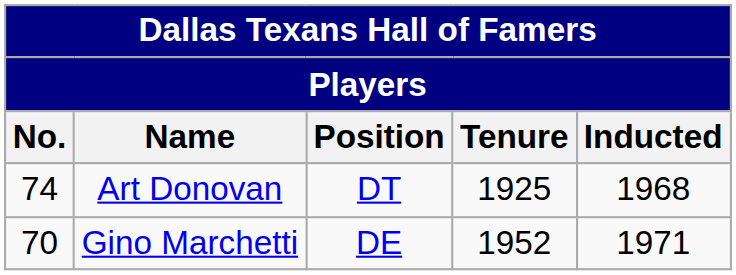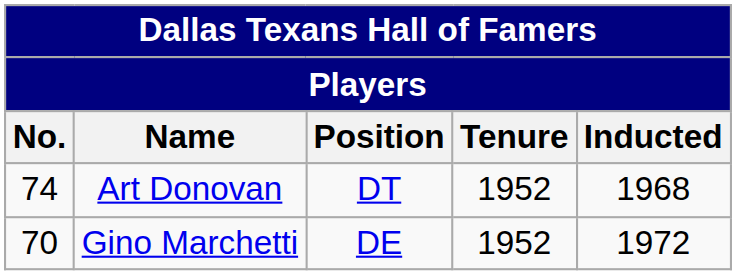 <table class="wikitable" style="text-align:center">
 <tr>
 <th colspan="5" style="background:navy; color:white;">Dallas Texans Hall of Famers</th>
 </tr>
 <tr>
 <th colspan="5" style="background:navy; color:white;">Players</th>
 </tr>
 <tr>
 <th>No.</th>
 <th>Name</th>
 <th>Position</th>
 <th>Tenure</th>
 <th>Inducted</th>
 </tr>
 <tr>
 <td>74</td>
 <td><a href='#'>Art Donovan</a></td>
 <td><a href='#'>DT</a></td>
-<td>1925</td>
+<td>1952</td>
 <td>1968</td>
 </tr>
 <tr>
 <td>70</td>
 <td><a href='#'>Gino Marchetti</a></td>
 <td><a href='#'>DE</a></td>
 <td>1952</td>
-<td>1971</td>
+<td>1972</td>
 </tr>
 </table>
